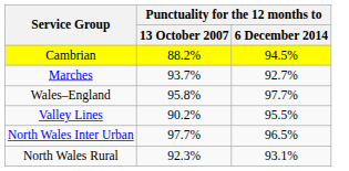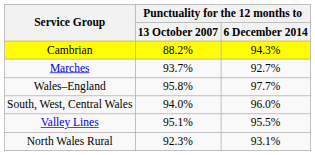 <table class="wikitable sortable" style="text-align:center">
 <tr>
 <th rowspan=2>Service Group</th>
 <th colspan=2>Punctuality for the 12 months to</th>
 </tr>
 <tr>
 <th>13 October 2007</th>
 <th>6 December 2014</th>
 </tr>
 <tr bgcolor="#ffffdd;">
 <td>Cambrian</td>
 <td>88.2%</td>
-<td>94.5%</td>
+<td>94.3%</td>
 </tr>
 <tr>
 <td><a href='#'>Marches</a></td>
 <td>93.7%</td>
 <td>92.7%</td>
 </tr>
 <tr>
 <td>Wales–England</td>
 <td>95.8%</td>
 <td>97.7%</td>
 </tr>
 <tr>
-<td><a href='#'>Valley Lines</a></td>
-<td>90.2%</td>
-<td>95.5%</td>
+<td>South, West, Central Wales</td>
+<td>94.0%</td>
+<td>96.0%</td>
 </tr>
 <tr>
-<td><a href='#'>North Wales Inter Urban</a></td>
-<td>97.7%</td>
-<td>96.5%</td>
+<td><a href='#'>Valley Lines</a></td>
+<td>95.1%</td>
+<td>95.5%</td>
 </tr>
 <tr>
 <td>North Wales Rural</td>
 <td>92.3%</td>
 <td>93.1%</td>
 </tr>
 </table>
